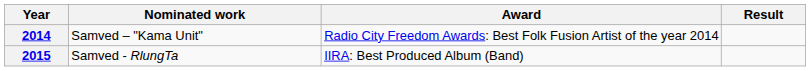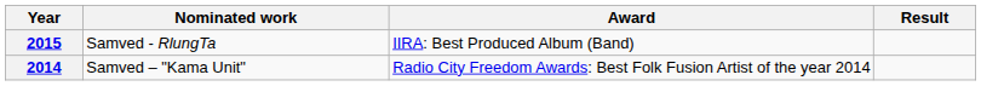 <table class="wikitable plainrowheaders sortable">
 <tr>
 <th scope="col">Year</th>
 <th scope="col">Nominated work</th>
 <th scope="col" style="width:50%;">Award</th>
 <th scope="col">Result</th>
 </tr>
 <tr>
+<th scope="row" style="text-align:center;"><a href='#'>2015</a></th>
+<td>Samved - <em>RlungTa</em></td>
+<td><a href='#'>IIRA</a>: Best Produced Album (Band)</td>
+<td></td>
+</tr>
+<tr>
 <th scope="row" style="text-align:center;"><a href='#'>2014</a></th>
 <td>Samved – "Kama Unit"</td>
 <td><a href='#'>Radio City Freedom Awards</a>: Best Folk Fusion Artist of the year 2014</td>
 <td></td>
 </tr>
-<tr>
-<th scope="row" style="text-align:center;"><a href='#'>2015</a></th>
-<td>Samved - <em>RlungTa</em></td>
-<td><a href='#'>IIRA</a>: Best Produced Album (Band)</td>
-<td></td>
-</tr>
 </table>
